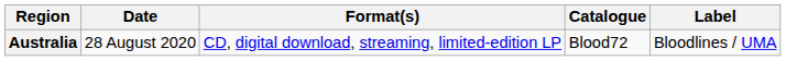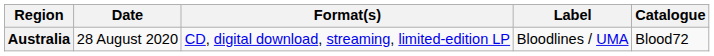 <table class="wikitable plainrowheaders">
 <tr>
 <th scope="col">Region</th>
 <th scope="col">Date</th>
 <th scope="col">Format(s)</th>
+<th scope="col">Label</th>
 <th scope="col">Catalogue</th>
-<th scope="col">Label</th>
 </tr>
 <tr>
 <th scope="row">Australia</th>
 <td>28 August 2020</td>
 <td><a href='#'>CD</a>, <a href='#'>digital download</a>, <a href='#'>streaming</a>, <a href='#'>limited-edition LP</a></td>
+<td>Bloodlines / <a href='#'>UMA</a></td>
 <td>Blood72</td>
-<td>Bloodlines / <a href='#'>UMA</a></td>
 </tr>
 </table>
